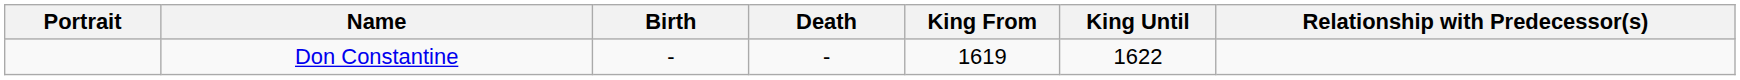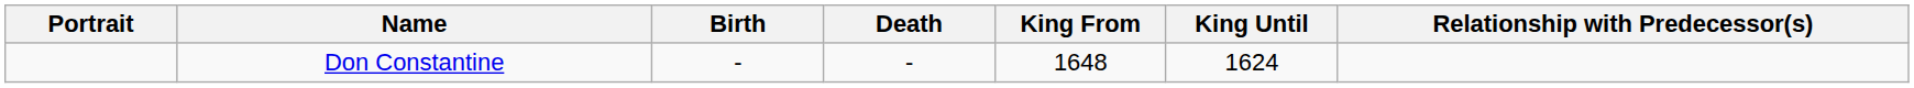 <table width=100% class="wikitable" style="text-align:center;">
 <tr>
 <th width=9%>Portrait</th>
 <th width=25%>Name</th>
 <th width=9%>Birth</th>
 <th width=9%>Death</th>
 <th width=9%>King From</th>
 <th width=9%>King Until</th>
 <th width=30%>Relationship with Predecessor(s)</th>
 </tr>
 <tr>
 <td align="center"></td>
 <td align="center"><a href='#'>Don Constantine</a></td>
 <td align="center">-</td>
 <td align="center">-</td>
-<td align="center">1619</td>
-<td align="center">1622</td>
+<td align="center">1648</td>
+<td align="center">1624</td>
 <td align="center"></td>
 </tr>
 </table>
